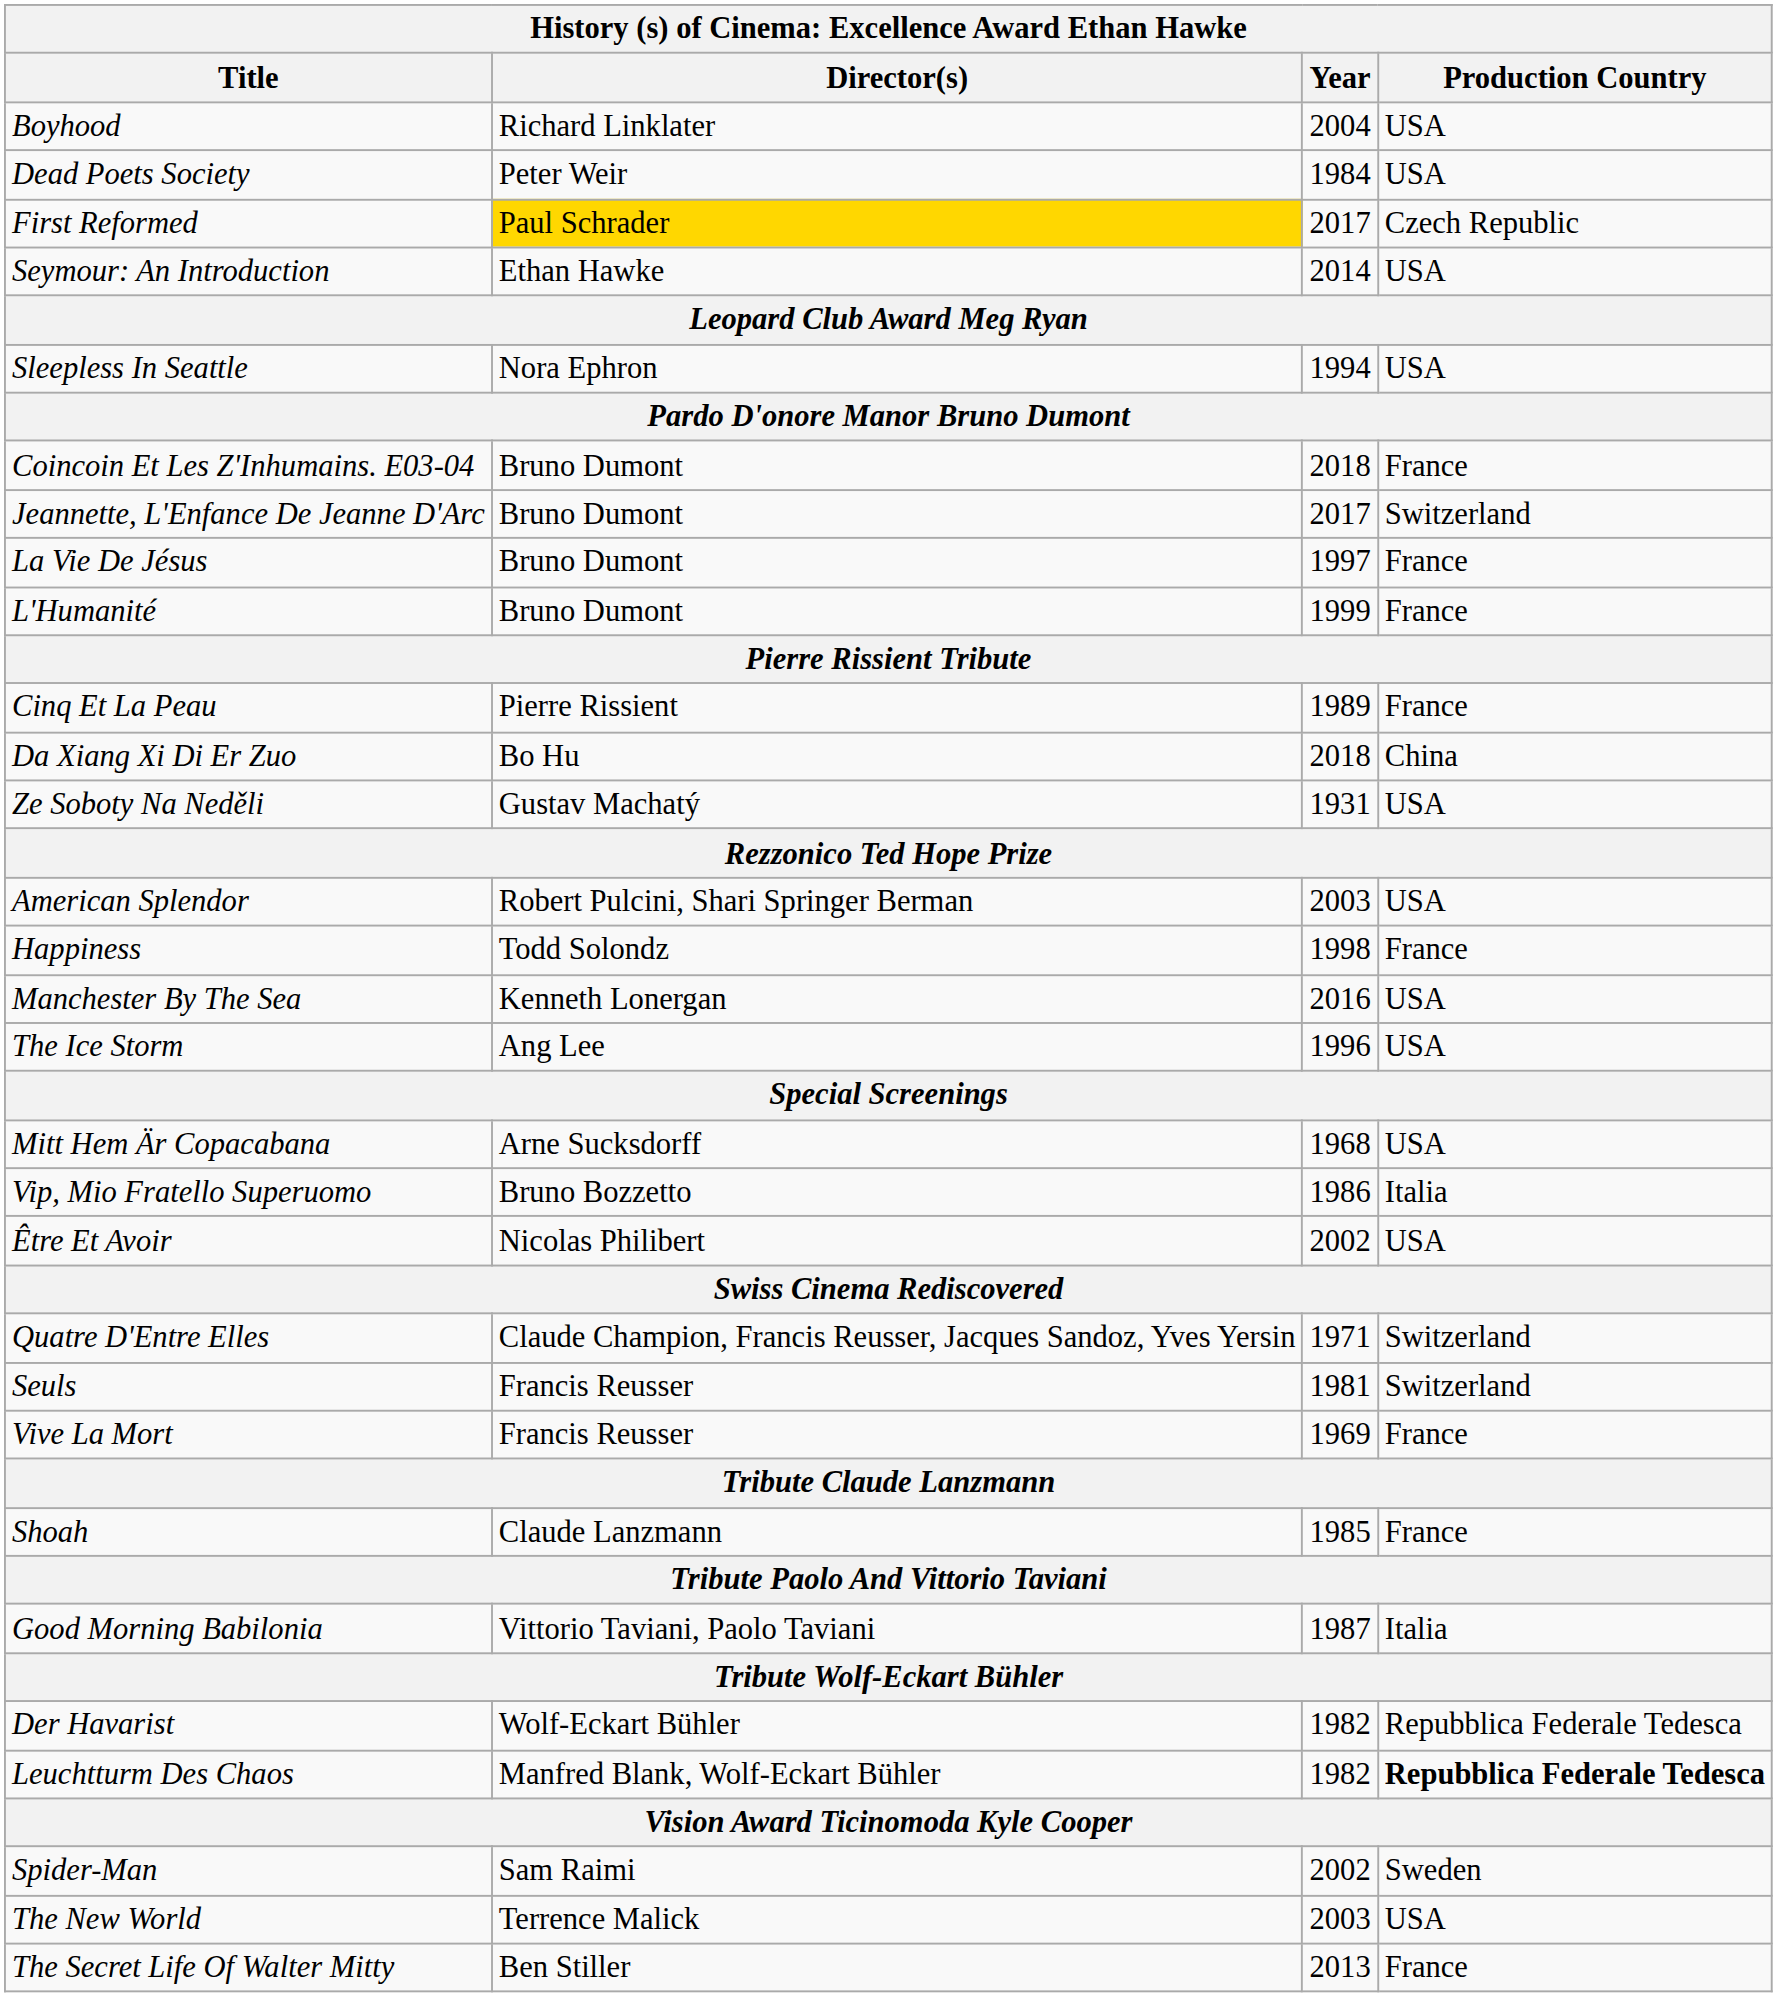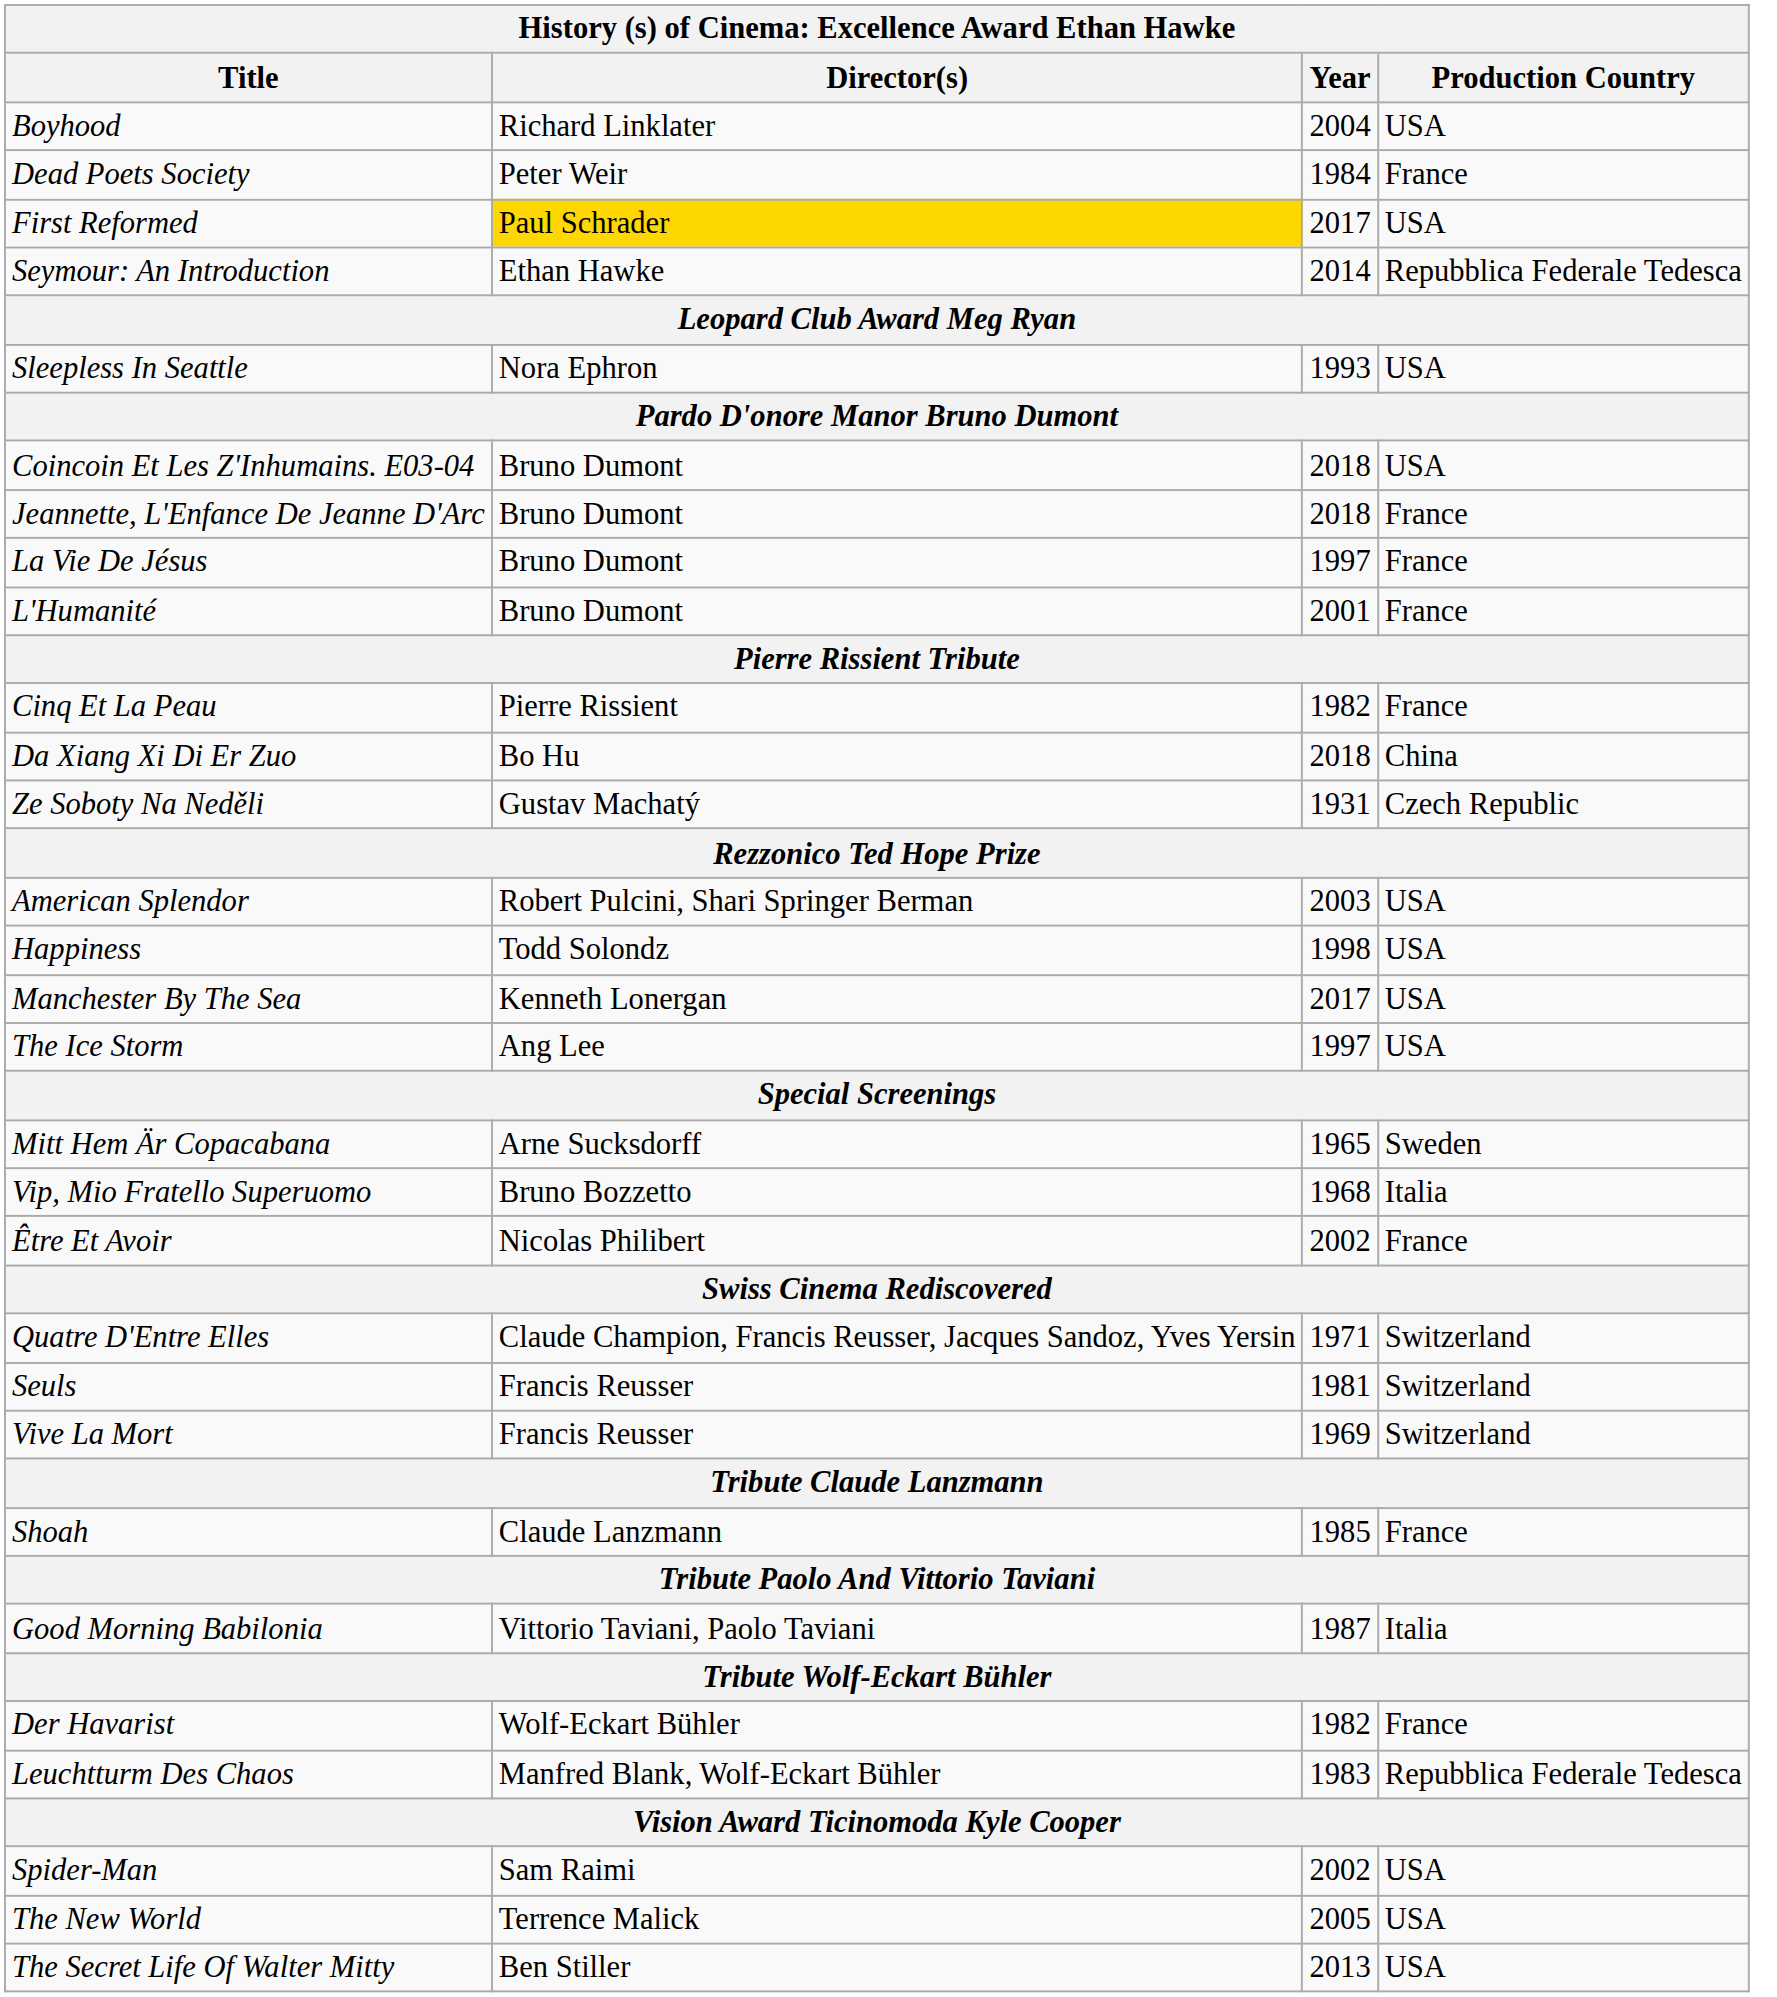 <table class="wikitable">
 <tr>
 <th colspan="4">History (s) of Cinema: Excellence Award Ethan Hawke</th>
 </tr>
 <tr>
 <th>Title</th>
 <th>Director(s)</th>
 <th>Year</th>
 <th>Production Country</th>
 </tr>
 <tr>
 <td><em>Boyhood</em></td>
 <td>Richard Linklater</td>
 <td>2004</td>
 <td>USA</td>
 </tr>
 <tr>
 <td><em>Dead Poets Society</em></td>
 <td>Peter Weir</td>
 <td>1984</td>
-<td>USA</td>
+<td>France</td>
 </tr>
 <tr>
 <td><em>First Reformed</em></td>
 <td style="background: gold;">Paul Schrader</td>
 <td>2017</td>
-<td>Czech Republic</td>
+<td>USA</td>
 </tr>
 <tr>
 <td><em>Seymour: An Introduction</em></td>
 <td>Ethan Hawke</td>
 <td>2014</td>
-<td>USA</td>
+<td>Repubblica Federale Tedesca</td>
 </tr>
 <tr>
 <th colspan="4"><em>Leopard Club Award Meg Ryan</em></th>
 </tr>
 <tr>
 <td><em>Sleepless In Seattle</em></td>
 <td>Nora Ephron</td>
-<td>1994</td>
+<td>1993</td>
 <td>USA</td>
 </tr>
 <tr>
 <th colspan="4"><em>Pardo D'onore Manor Bruno Dumont</em></th>
 </tr>
 <tr>
 <td><em>Coincoin Et Les Z'Inhumains. E03-04</em></td>
 <td>Bruno Dumont</td>
 <td>2018</td>
-<td>France</td>
+<td>USA</td>
 </tr>
 <tr>
 <td><em>Jeannette, L'Enfance De Jeanne D'Arc</em></td>
 <td>Bruno Dumont</td>
-<td>2017</td>
-<td>Switzerland</td>
+<td>2018</td>
+<td>France</td>
 </tr>
 <tr>
 <td><em>La Vie De Jésus</em></td>
 <td>Bruno Dumont</td>
 <td>1997</td>
 <td>France</td>
 </tr>
 <tr>
 <td><em>L'Humanité</em></td>
 <td>Bruno Dumont</td>
-<td>1999</td>
+<td>2001</td>
 <td>France</td>
 </tr>
 <tr>
 <th colspan="4"><em>Pierre Rissient Tribute</em></th>
 </tr>
 <tr>
 <td><em>Cinq Et La Peau</em></td>
 <td>Pierre Rissient</td>
-<td>1989</td>
+<td>1982</td>
 <td>France</td>
 </tr>
 <tr>
 <td><em>Da Xiang Xi Di Er Zuo</em></td>
 <td>Bo Hu</td>
 <td>2018</td>
 <td>China</td>
 </tr>
 <tr>
 <td><em>Ze Soboty Na Neděli</em></td>
 <td>Gustav Machatý</td>
 <td>1931</td>
-<td>USA</td>
+<td>Czech Republic</td>
 </tr>
 <tr>
 <th colspan="4"><em>Rezzonico Ted Hope Prize</em></th>
 </tr>
 <tr>
 <td><em>American Splendor</em></td>
 <td>Robert Pulcini, Shari Springer Berman</td>
 <td>2003</td>
 <td>USA</td>
 </tr>
 <tr>
 <td><em>Happiness</em></td>
 <td>Todd Solondz</td>
 <td>1998</td>
-<td>France</td>
+<td>USA</td>
 </tr>
 <tr>
 <td><em>Manchester By The Sea</em></td>
 <td>Kenneth Lonergan</td>
-<td>2016</td>
+<td>2017</td>
 <td>USA</td>
 </tr>
 <tr>
 <td><em>The Ice Storm</em></td>
 <td>Ang Lee</td>
-<td>1996</td>
+<td>1997</td>
 <td>USA</td>
 </tr>
 <tr>
 <th colspan="4"><em>Special Screenings</em></th>
 </tr>
 <tr>
 <td><em>Mitt Hem Är Copacabana</em></td>
 <td>Arne Sucksdorff</td>
-<td>1968</td>
-<td>USA</td>
+<td>1965</td>
+<td>Sweden</td>
 </tr>
 <tr>
 <td><em>Vip, Mio Fratello Superuomo</em></td>
 <td>Bruno Bozzetto</td>
-<td>1986</td>
+<td>1968</td>
 <td>Italia</td>
 </tr>
 <tr>
 <td><em>Être Et Avoir</em></td>
 <td>Nicolas Philibert</td>
 <td>2002</td>
-<td>USA</td>
+<td>France</td>
 </tr>
 <tr>
 <th colspan="4"><em>Swiss Cinema Rediscovered</em></th>
 </tr>
 <tr>
 <td><em>Quatre D'Entre Elles</em></td>
 <td>Claude Champion, Francis Reusser, Jacques Sandoz, Yves Yersin</td>
 <td>1971</td>
 <td>Switzerland</td>
 </tr>
 <tr>
 <td><em>Seuls</em></td>
 <td>Francis Reusser</td>
 <td>1981</td>
 <td>Switzerland</td>
 </tr>
 <tr>
 <td><em>Vive La Mort</em></td>
 <td>Francis Reusser</td>
 <td>1969</td>
-<td>France</td>
+<td>Switzerland</td>
 </tr>
 <tr>
 <th colspan="4"><em>Tribute Claude Lanzmann</em></th>
 </tr>
 <tr>
 <td><em>Shoah</em></td>
 <td>Claude Lanzmann</td>
 <td>1985</td>
 <td>France</td>
 </tr>
 <tr>
 <th colspan="4"><em>Tribute Paolo And Vittorio Taviani</em></th>
 </tr>
 <tr>
 <td><em>Good Morning Babilonia</em></td>
 <td>Vittorio Taviani, Paolo Taviani</td>
 <td>1987</td>
 <td>Italia</td>
 </tr>
 <tr>
 <th colspan="4"><em>Tribute Wolf-Eckart Bühler</em></th>
 </tr>
 <tr>
 <td><em>Der Havarist</em></td>
 <td>Wolf-Eckart Bühler</td>
 <td>1982</td>
-<td>Repubblica Federale Tedesca</td>
+<td>France</td>
 </tr>
 <tr>
 <td><em>Leuchtturm Des Chaos</em></td>
 <td>Manfred Blank, Wolf-Eckart Bühler</td>
-<td>1982</td>
-<td><strong>Repubblica Federale Tedesca</strong></td>
+<td>1983</td>
+<td>Repubblica Federale Tedesca</td>
 </tr>
 <tr>
 <th colspan="4"><em>Vision Award Ticinomoda Kyle Cooper</em></th>
 </tr>
 <tr>
 <td><em>Spider-Man</em></td>
 <td>Sam Raimi</td>
 <td>2002</td>
-<td>Sweden</td>
+<td>USA</td>
 </tr>
 <tr>
 <td><em>The New World</em></td>
 <td>Terrence Malick</td>
-<td>2003</td>
+<td>2005</td>
 <td>USA</td>
 </tr>
 <tr>
 <td><em>The Secret Life Of Walter Mitty</em></td>
 <td>Ben Stiller</td>
 <td>2013</td>
-<td>France</td>
+<td>USA</td>
 </tr>
 </table>
